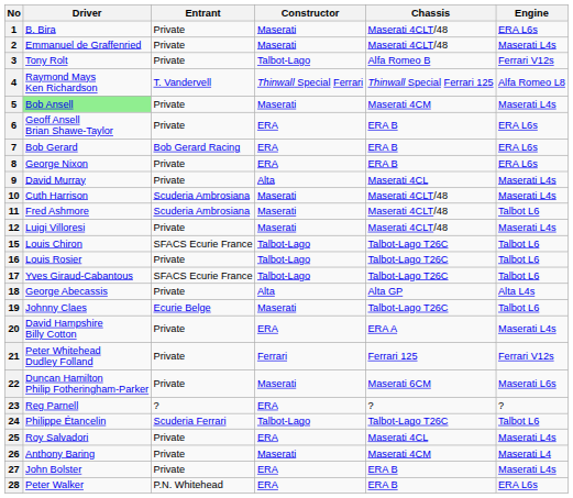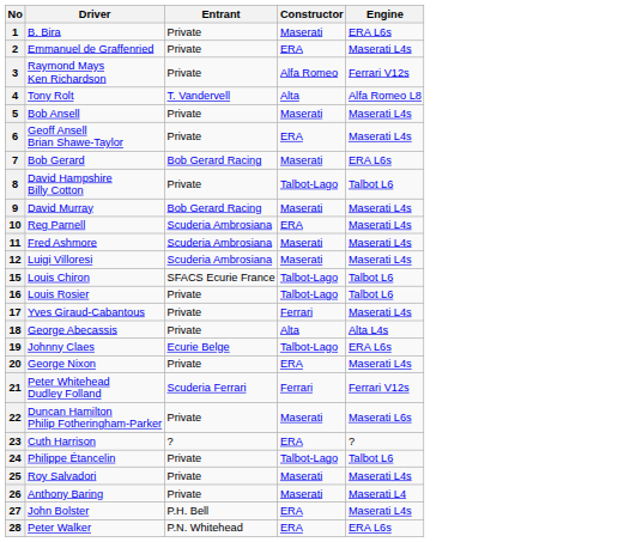 <table class="wikitable" style="font-size: 90%;">
 <tr>
 <th>No</th>
 <th>Driver</th>
 <th>Entrant</th>
 <th>Constructor</th>
-<th>Chassis</th>
 <th>Engine</th>
 </tr>
 <tr>
 <th>1</th>
 <td> <a href='#'>B. Bira</a></td>
 <td>Private</td>
 <td><a href='#'>Maserati</a></td>
-<td><a href='#'>Maserati 4CLT</a>/48</td>
 <td><a href='#'>ERA L6s</a></td>
 </tr>
 <tr>
 <th>2</th>
 <td> <a href='#'>Emmanuel de Graffenried</a></td>
 <td>Private</td>
-<td><a href='#'>Maserati</a></td>
-<td><a href='#'>Maserati 4CLT</a>/48</td>
+<td><a href='#'>ERA</a></td>
 <td><a href='#'>Maserati L4s</a></td>
 </tr>
 <tr>
 <th>3</th>
-<td> <a href='#'>Tony Rolt</a></td>
+<td> <a href='#'>Raymond Mays</a><br> <a href='#'>Ken Richardson</a></td>
 <td>Private</td>
-<td><a href='#'>Talbot-Lago</a></td>
-<td><a href='#'>Alfa Romeo B</a></td>
+<td><a href='#'>Alfa Romeo</a></td>
 <td><a href='#'>Ferrari V12s</a></td>
 </tr>
 <tr>
 <th>4</th>
-<td> <a href='#'>Raymond Mays</a><br> <a href='#'>Ken Richardson</a></td>
+<td> <a href='#'>Tony Rolt</a></td>
 <td><a href='#'>T. Vandervell</a></td>
-<td><a href='#'><em>Thinwall</em> Special</a> <a href='#'>Ferrari</a></td>
-<td><a href='#'><em>Thinwall</em> Special</a> <a href='#'>Ferrari 125</a></td>
+<td><a href='#'>Alta</a></td>
 <td><a href='#'>Alfa Romeo L8</a></td>
 </tr>
 <tr>
 <th>5</th>
-<td style="background: lightgreen;"> <a href='#'>Bob Ansell</a></td>
+<td> <a href='#'>Bob Ansell</a></td>
 <td>Private</td>
 <td><a href='#'>Maserati</a></td>
-<td><a href='#'>Maserati 4CM</a></td>
 <td><a href='#'>Maserati L4s</a></td>
 </tr>
 <tr>
 <th>6</th>
 <td> <a href='#'>Geoff Ansell</a><br> <a href='#'>Brian Shawe-Taylor</a></td>
 <td>Private</td>
 <td><a href='#'>ERA</a></td>
-<td><a href='#'>ERA B</a></td>
-<td><a href='#'>ERA L6s</a></td>
+<td><a href='#'>Maserati L4s</a></td>
 </tr>
 <tr>
 <th>7</th>
 <td> <a href='#'>Bob Gerard</a></td>
 <td><a href='#'>Bob Gerard Racing</a></td>
-<td><a href='#'>ERA</a></td>
-<td><a href='#'>ERA B</a></td>
+<td><a href='#'>Maserati</a></td>
 <td><a href='#'>ERA L6s</a></td>
 </tr>
 <tr>
 <th>8</th>
-<td> <a href='#'>George Nixon</a></td>
+<td> <a href='#'>David Hampshire</a><br> <a href='#'>Billy Cotton</a></td>
 <td>Private</td>
-<td><a href='#'>ERA</a></td>
-<td><a href='#'>ERA B</a></td>
-<td><a href='#'>ERA L6s</a></td>
+<td><a href='#'>Talbot-Lago</a></td>
+<td><a href='#'>Talbot L6</a></td>
 </tr>
 <tr>
 <th>9</th>
 <td> <a href='#'>David Murray</a></td>
-<td>Private</td>
-<td><a href='#'>Alta</a></td>
-<td><a href='#'>Maserati 4CL</a></td>
+<td><a href='#'>Bob Gerard Racing</a></td>
+<td><a href='#'>Maserati</a></td>
 <td><a href='#'>Maserati L4s</a></td>
 </tr>
 <tr>
 <th>10</th>
-<td> <a href='#'>Cuth Harrison</a></td>
+<td> <a href='#'>Reg Parnell</a></td>
 <td><a href='#'>Scuderia Ambrosiana</a></td>
-<td><a href='#'>Maserati</a></td>
-<td><a href='#'>Maserati 4CLT</a>/48</td>
+<td><a href='#'>ERA</a></td>
 <td><a href='#'>Maserati L4s</a></td>
 </tr>
 <tr>
 <th>11</th>
 <td> <a href='#'>Fred Ashmore</a></td>
 <td><a href='#'>Scuderia Ambrosiana</a></td>
 <td><a href='#'>Maserati</a></td>
-<td><a href='#'>Maserati 4CLT</a>/48</td>
-<td><a href='#'>Talbot L6</a></td>
+<td><a href='#'>Maserati L4s</a></td>
 </tr>
 <tr>
 <th>12</th>
 <td> <a href='#'>Luigi Villoresi</a></td>
-<td>Private</td>
+<td><a href='#'>Scuderia Ambrosiana</a></td>
 <td><a href='#'>Maserati</a></td>
-<td><a href='#'>Maserati 4CLT</a>/48</td>
 <td><a href='#'>Maserati L4s</a></td>
 </tr>
 <tr>
 <th>15</th>
 <td> <a href='#'>Louis Chiron</a></td>
 <td>SFACS Ecurie France</td>
 <td><a href='#'>Talbot-Lago</a></td>
-<td><a href='#'>Talbot-Lago T26C</a></td>
 <td><a href='#'>Talbot L6</a></td>
 </tr>
 <tr>
 <th>16</th>
 <td> <a href='#'>Louis Rosier</a></td>
 <td>Private</td>
 <td><a href='#'>Talbot-Lago</a></td>
-<td><a href='#'>Talbot-Lago T26C</a></td>
 <td><a href='#'>Talbot L6</a></td>
 </tr>
 <tr>
 <th>17</th>
 <td> <a href='#'>Yves Giraud-Cabantous</a></td>
-<td>SFACS Ecurie France</td>
-<td><a href='#'>Talbot-Lago</a></td>
-<td><a href='#'>Talbot-Lago T26C</a></td>
-<td><a href='#'>Talbot L6</a></td>
+<td>Private</td>
+<td><a href='#'>Ferrari</a></td>
+<td><a href='#'>Maserati L4s</a></td>
 </tr>
 <tr>
 <th>18</th>
 <td> <a href='#'>George Abecassis</a></td>
 <td>Private</td>
 <td><a href='#'>Alta</a></td>
-<td><a href='#'>Alta GP</a></td>
 <td><a href='#'>Alta L4s</a></td>
 </tr>
 <tr>
 <th>19</th>
 <td> <a href='#'>Johnny Claes</a></td>
 <td><a href='#'>Ecurie Belge</a></td>
-<td><a href='#'>Maserati</a></td>
-<td><a href='#'>Talbot-Lago T26C</a></td>
-<td><a href='#'>Talbot L6</a></td>
+<td><a href='#'>Talbot-Lago</a></td>
+<td><a href='#'>ERA L6s</a></td>
 </tr>
 <tr>
 <th>20</th>
-<td> <a href='#'>David Hampshire</a><br> <a href='#'>Billy Cotton</a></td>
+<td> <a href='#'>George Nixon</a></td>
 <td>Private</td>
 <td><a href='#'>ERA</a></td>
-<td><a href='#'>ERA A</a></td>
 <td><a href='#'>Maserati L4s</a></td>
 </tr>
 <tr>
 <th>21</th>
 <td> <a href='#'>Peter Whitehead</a><br> <a href='#'>Dudley Folland</a></td>
-<td>Private</td>
+<td><a href='#'>Scuderia Ferrari</a></td>
 <td><a href='#'>Ferrari</a></td>
-<td><a href='#'>Ferrari 125</a></td>
 <td><a href='#'>Ferrari V12s</a></td>
 </tr>
 <tr>
 <th>22</th>
 <td> <a href='#'>Duncan Hamilton</a><br> <a href='#'>Philip Fotheringham-Parker</a></td>
 <td>Private</td>
 <td><a href='#'>Maserati</a></td>
-<td><a href='#'>Maserati 6CM</a></td>
 <td><a href='#'>Maserati L6s</a></td>
 </tr>
 <tr>
 <th>23</th>
-<td> <a href='#'>Reg Parnell</a></td>
+<td> <a href='#'>Cuth Harrison</a></td>
 <td>?</td>
 <td><a href='#'>ERA</a></td>
-<td>?</td>
 <td>?</td>
 </tr>
 <tr>
 <th>24</th>
 <td> <a href='#'>Philippe Étancelin</a></td>
-<td><a href='#'>Scuderia Ferrari</a></td>
+<td>Private</td>
 <td><a href='#'>Talbot-Lago</a></td>
-<td><a href='#'>Talbot-Lago T26C</a></td>
 <td><a href='#'>Talbot L6</a></td>
 </tr>
 <tr>
 <th>25</th>
 <td> <a href='#'>Roy Salvadori</a></td>
 <td>Private</td>
-<td><a href='#'>ERA</a></td>
-<td><a href='#'>Maserati 4CL</a></td>
+<td><a href='#'>Maserati</a></td>
 <td><a href='#'>Maserati L4s</a></td>
 </tr>
 <tr>
 <th>26</th>
 <td> <a href='#'>Anthony Baring</a></td>
 <td>Private</td>
 <td><a href='#'>Maserati</a></td>
-<td><a href='#'>Maserati 4CM</a></td>
 <td><a href='#'>Maserati L4</a></td>
 </tr>
 <tr>
 <th>27</th>
 <td> <a href='#'>John Bolster</a></td>
-<td>Private</td>
+<td>P.H. Bell</td>
 <td><a href='#'>ERA</a></td>
-<td><a href='#'>ERA B</a></td>
 <td><a href='#'>Maserati L4s</a></td>
 </tr>
 <tr>
 <th>28</th>
 <td> <a href='#'>Peter Walker</a></td>
 <td>P.N. Whitehead</td>
 <td><a href='#'>ERA</a></td>
-<td><a href='#'>ERA B</a></td>
 <td><a href='#'>ERA L6s</a></td>
 </tr>
 </table>
